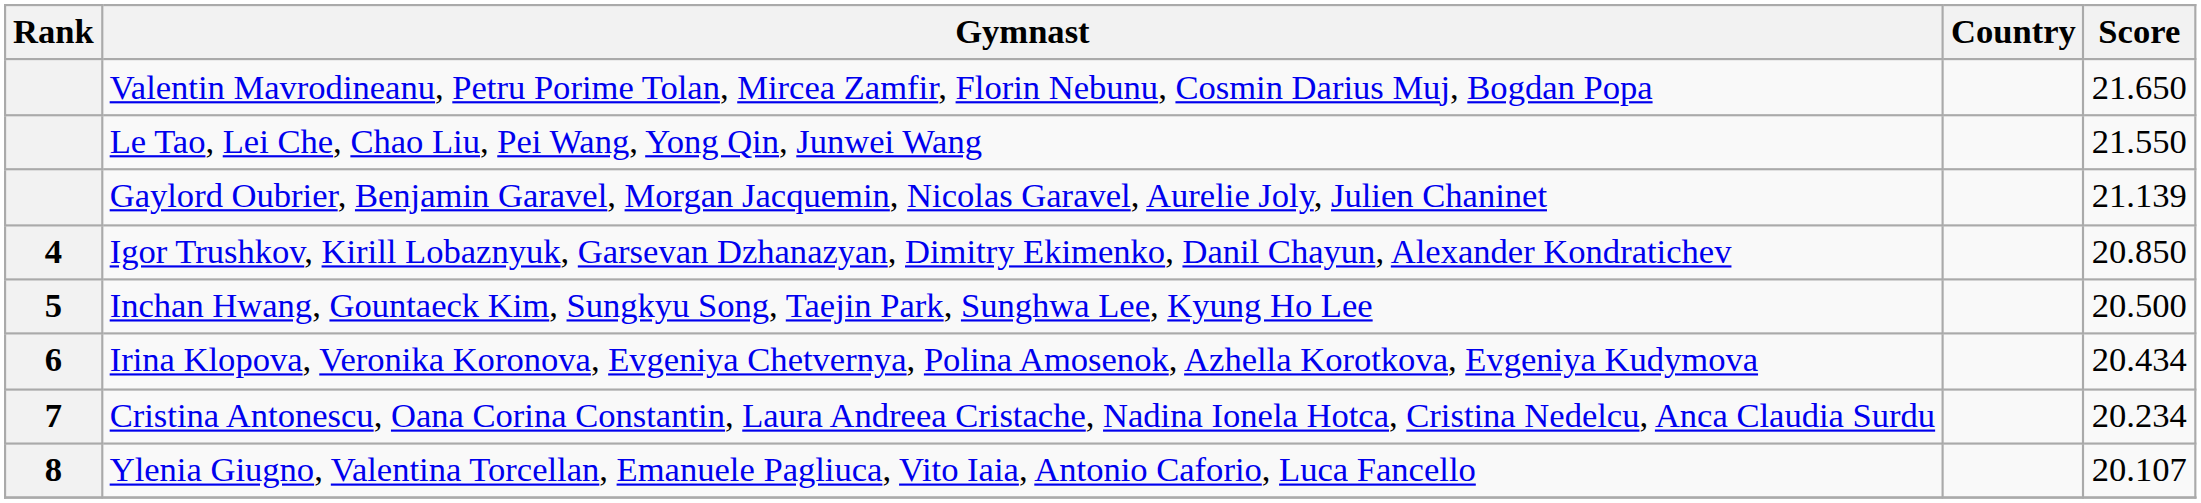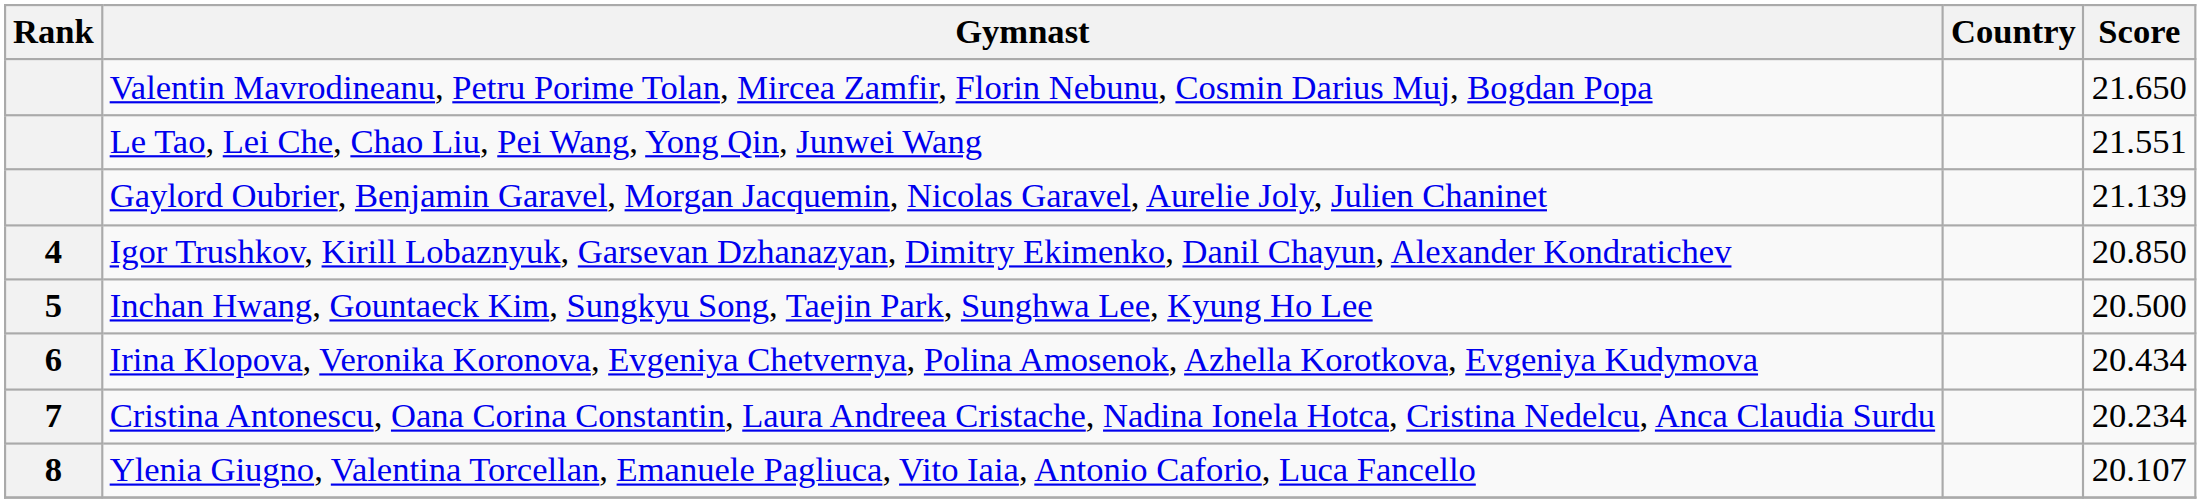 <table class="wikitable sortable">
 <tr>
 <th>Rank</th>
 <th>Gymnast</th>
 <th>Country</th>
 <th>Score</th>
 </tr>
 <tr>
 <th></th>
 <td><a href='#'>Valentin Mavrodineanu</a>, <a href='#'>Petru Porime Tolan</a>, <a href='#'>Mircea Zamfir</a>, <a href='#'>Florin Nebunu</a>, <a href='#'>Cosmin Darius Muj</a>, <a href='#'>Bogdan Popa</a></td>
 <td></td>
 <td>21.650</td>
 </tr>
 <tr>
 <th></th>
 <td><a href='#'>Le Tao</a>, <a href='#'>Lei Che</a>, <a href='#'>Chao Liu</a>, <a href='#'>Pei Wang</a>, <a href='#'>Yong Qin</a>, <a href='#'>Junwei Wang</a></td>
 <td></td>
-<td>21.550</td>
+<td>21.551</td>
 </tr>
 <tr>
 <th></th>
 <td><a href='#'>Gaylord Oubrier</a>, <a href='#'>Benjamin Garavel</a>, <a href='#'>Morgan Jacquemin</a>, <a href='#'>Nicolas Garavel</a>, <a href='#'>Aurelie Joly</a>, <a href='#'>Julien Chaninet</a></td>
 <td></td>
 <td>21.139</td>
 </tr>
 <tr>
 <th>4</th>
 <td><a href='#'>Igor Trushkov</a>, <a href='#'>Kirill Lobaznyuk</a>, <a href='#'>Garsevan Dzhanazyan</a>, <a href='#'>Dimitry Ekimenko</a>, <a href='#'>Danil Chayun</a>, <a href='#'>Alexander Kondratichev</a></td>
 <td></td>
 <td>20.850</td>
 </tr>
 <tr>
 <th>5</th>
 <td><a href='#'>Inchan Hwang</a>, <a href='#'>Gountaeck Kim</a>, <a href='#'>Sungkyu Song</a>, <a href='#'>Taejin Park</a>, <a href='#'>Sunghwa Lee</a>, <a href='#'>Kyung Ho Lee</a></td>
 <td></td>
 <td>20.500</td>
 </tr>
 <tr>
 <th>6</th>
 <td><a href='#'>Irina Klopova</a>, <a href='#'>Veronika Koronova</a>, <a href='#'>Evgeniya Chetvernya</a>, <a href='#'>Polina Amosenok</a>, <a href='#'>Azhella Korotkova</a>, <a href='#'>Evgeniya Kudymova</a></td>
 <td></td>
 <td>20.434</td>
 </tr>
 <tr>
 <th>7</th>
 <td><a href='#'>Cristina Antonescu</a>, <a href='#'>Oana Corina Constantin</a>, <a href='#'>Laura Andreea Cristache</a>, <a href='#'>Nadina Ionela Hotca</a>, <a href='#'>Cristina Nedelcu</a>, <a href='#'>Anca Claudia Surdu</a></td>
 <td></td>
 <td>20.234</td>
 </tr>
 <tr>
 <th>8</th>
 <td><a href='#'>Ylenia Giugno</a>, <a href='#'>Valentina Torcellan</a>, <a href='#'>Emanuele Pagliuca</a>, <a href='#'>Vito Iaia</a>, <a href='#'>Antonio Caforio</a>, <a href='#'>Luca Fancello</a></td>
 <td></td>
 <td>20.107</td>
 </tr>
 <tr>
 </tr>
 </table>
